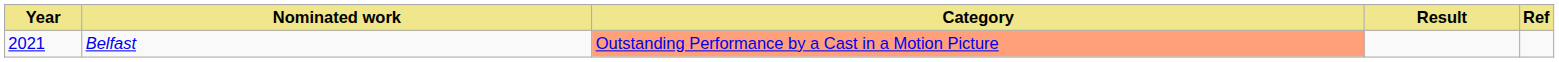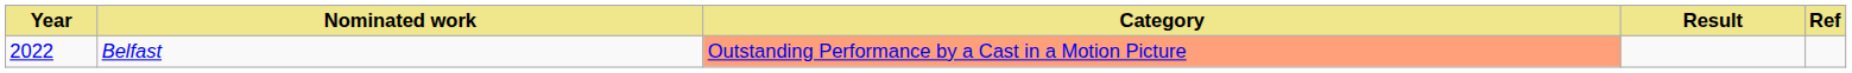 <table class="wikitable" width="95%">
 <tr>
 <th style="background:#F0E68C" width="5%">Year</th>
 <th style="background:#F0E68C" width="33%">Nominated work</th>
 <th style="background:#F0E68C" width="50%">Category</th>
 <th style="background:#F0E68C" width="10%">Result</th>
 <th style="background:#F0E68C" width="2%">Ref</th>
 </tr>
 <tr>
-<td><a href='#'>2021</a></td>
+<td><a href='#'>2022</a></td>
 <td><em><a href='#'>Belfast</a></em></td>
 <td style="background: lightsalmon;"><a href='#'>Outstanding Performance by a Cast in a Motion Picture</a> </td>
 <td></td>
 <td></td>
 </tr>
 </table>
